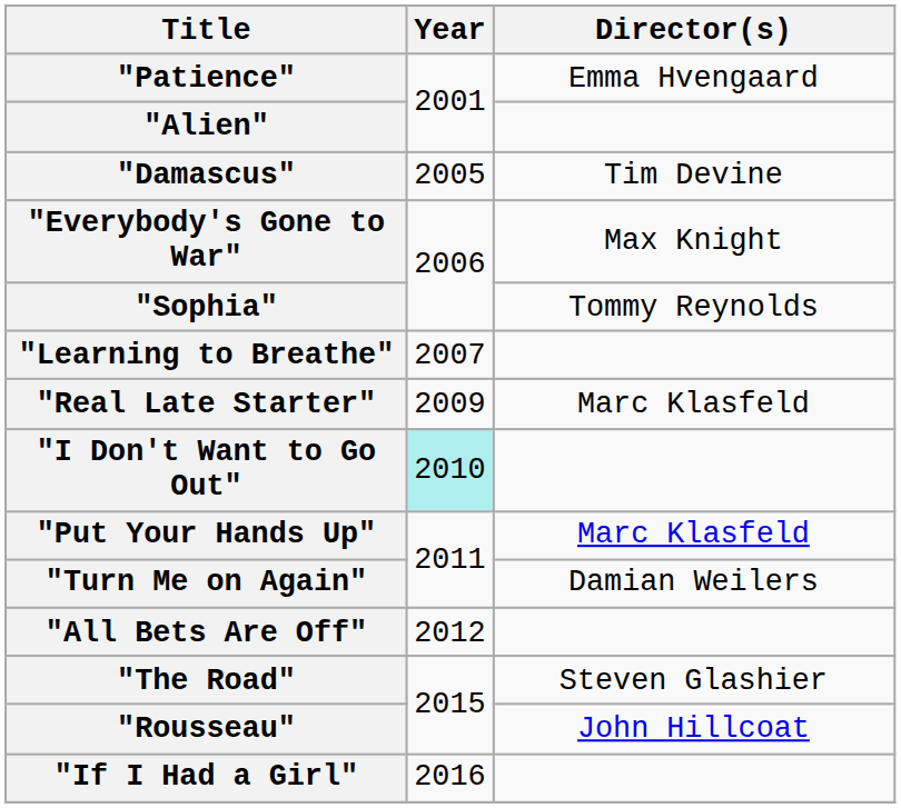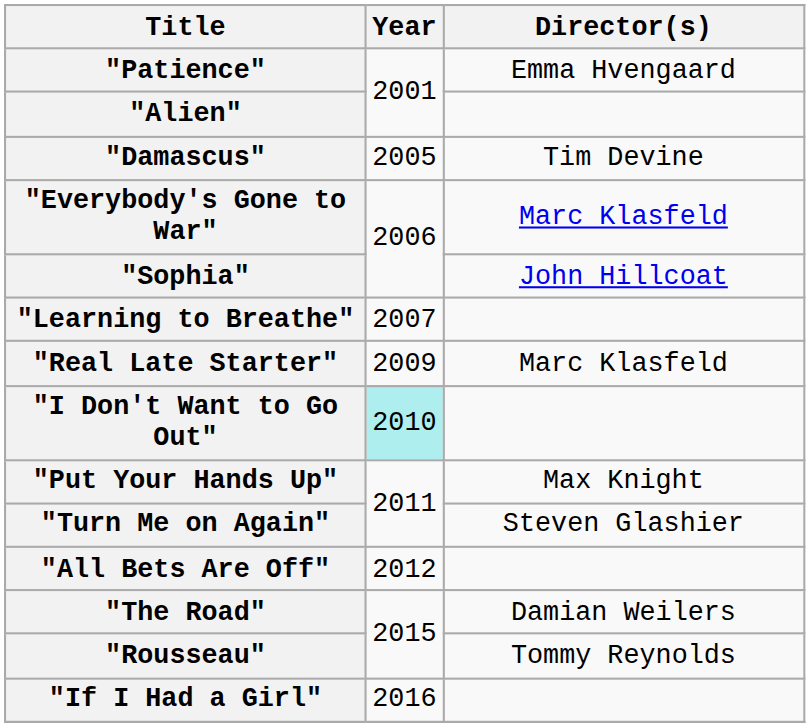 <table class="wikitable plainrowheaders" style="text-align:center;">
 <tr>
 <th scope="col" style="width:13em;">Title</th>
 <th scope="col">Year</th>
 <th scope="col" style="width:13em;">Director(s)</th>
 </tr>
 <tr>
 <th scope="row">"Patience"</th>
 <td rowspan="2">2001</td>
 <td>Emma Hvengaard</td>
 </tr>
 <tr>
 <th scope="row">"Alien"</th>
 <td></td>
 </tr>
 <tr>
 <th scope="row">"Damascus"</th>
 <td>2005</td>
 <td>Tim Devine</td>
 </tr>
 <tr>
 <th scope="row">"Everybody's Gone to War"</th>
 <td rowspan="2">2006</td>
-<td>Max Knight</td>
+<td><a href='#'>Marc Klasfeld</a></td>
 </tr>
 <tr>
 <th scope="row">"Sophia"</th>
-<td>Tommy Reynolds</td>
+<td><a href='#'>John Hillcoat</a></td>
 </tr>
 <tr>
 <th scope="row">"Learning to Breathe"</th>
 <td>2007</td>
 <td></td>
 </tr>
 <tr>
 <th scope="row">"Real Late Starter"</th>
 <td>2009</td>
 <td>Marc Klasfeld</td>
 </tr>
 <tr>
 <th scope="row">"I Don't Want to Go Out"</th>
 <td style="background: paleturquoise;">2010</td>
 <td></td>
 </tr>
 <tr>
 <th scope="row">"Put Your Hands Up"</th>
 <td rowspan="2">2011</td>
-<td><a href='#'>Marc Klasfeld</a></td>
+<td>Max Knight</td>
 </tr>
 <tr>
 <th scope="row">"Turn Me on Again"</th>
-<td>Damian Weilers</td>
+<td>Steven Glashier</td>
 </tr>
 <tr>
 <th scope="row">"All Bets Are Off"</th>
 <td>2012</td>
 <td></td>
 </tr>
 <tr>
 <th scope="row">"The Road"</th>
 <td rowspan="2">2015</td>
-<td>Steven Glashier</td>
+<td>Damian Weilers</td>
 </tr>
 <tr>
 <th scope="row">"Rousseau"</th>
-<td><a href='#'>John Hillcoat</a></td>
+<td>Tommy Reynolds</td>
 </tr>
 <tr>
 <th scope="row">"If I Had a Girl"</th>
 <td>2016</td>
 <td></td>
 </tr>
 <tr>
 </tr>
 </table>
